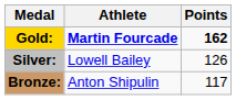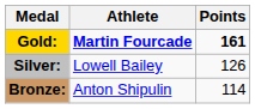 <table class="wikitable">
 <tr>
 <th>Medal</th>
 <th>Athlete</th>
 <th>Points</th>
 </tr>
 <tr>
 <td style="text-align:center;background-color:gold;"><strong>Gold:</strong></td>
 <td> <strong><a href='#'>Martin Fourcade</a></strong></td>
-<td align="right"><strong>162</strong></td>
+<td align="right"><strong>161</strong></td>
 </tr>
 <tr>
 <td style="text-align:center;background-color:silver;"><strong>Silver:</strong></td>
 <td> <a href='#'>Lowell Bailey</a></td>
 <td align="right">126</td>
 </tr>
 <tr>
 <td style="text-align:center;background-color:#CC9966;"><strong>Bronze:</strong></td>
 <td> <a href='#'>Anton Shipulin</a></td>
-<td align="right">117</td>
+<td align="right">114</td>
 </tr>
 </table>
